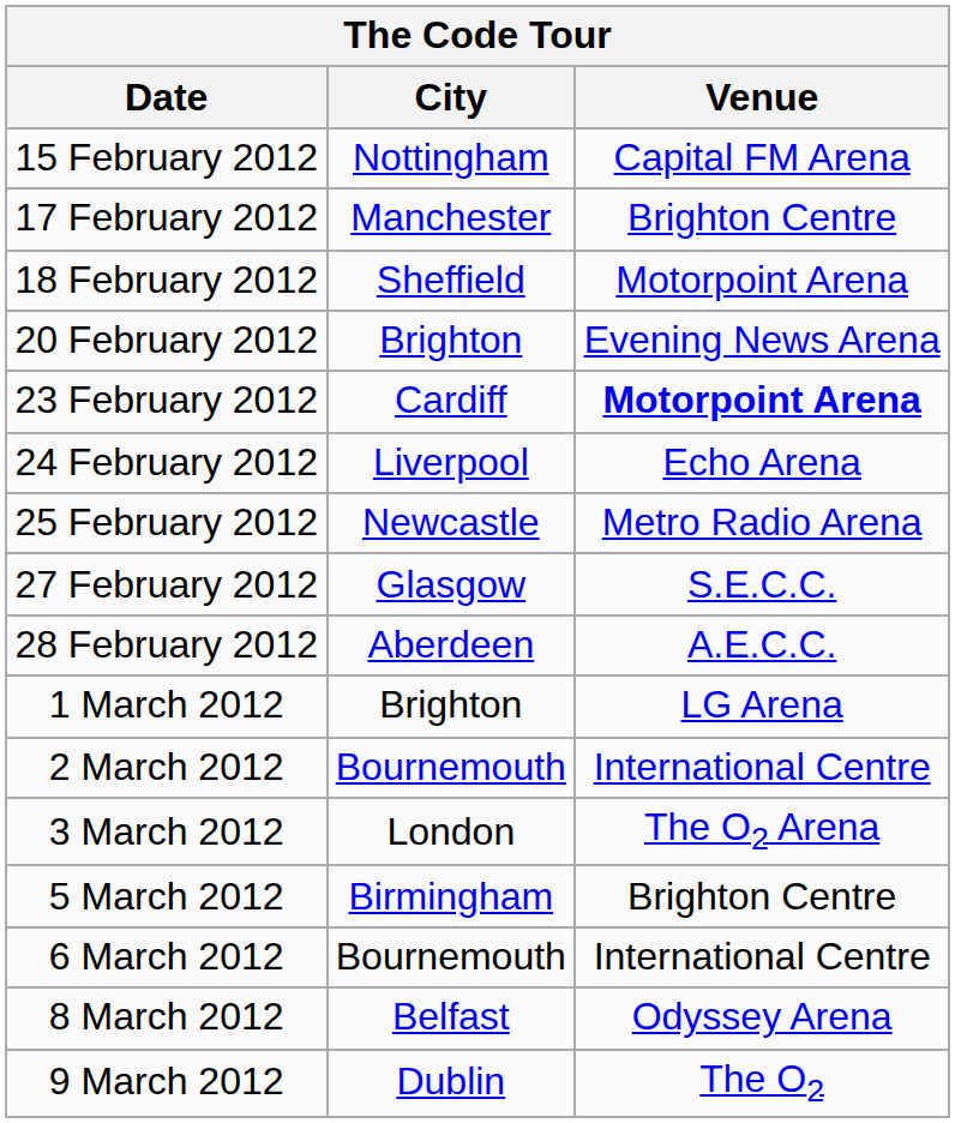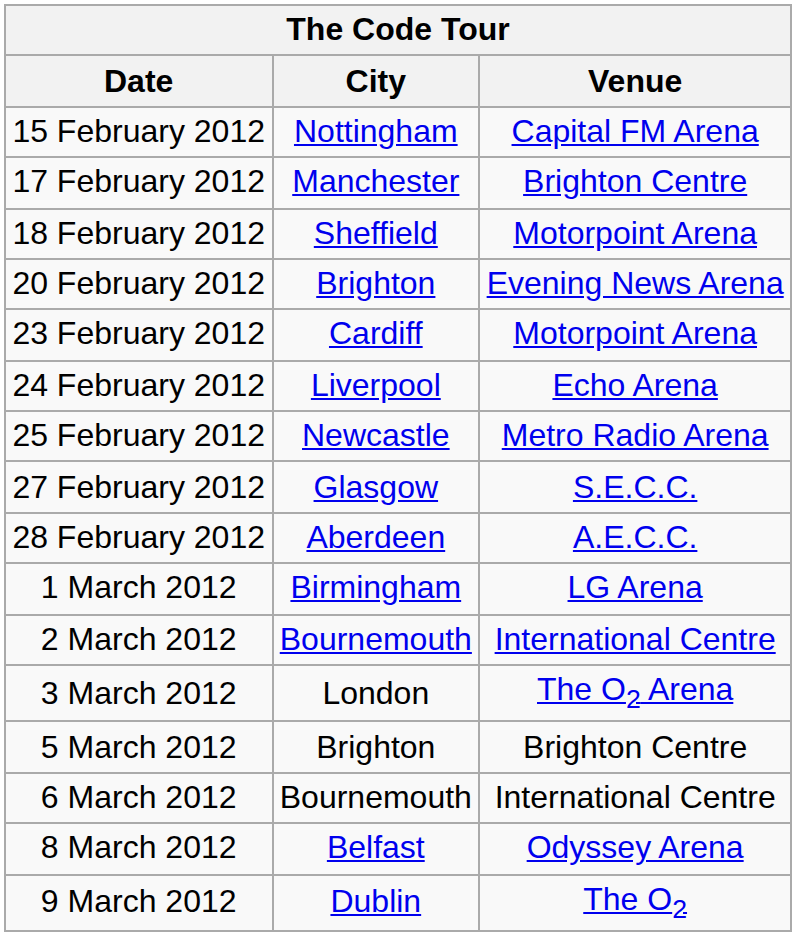 <table class="wikitable collapsible collapsed" style="text-align:center;">
 <tr>
 <th colspan=4>The Code Tour</th>
 </tr>
 <tr>
 <th>Date</th>
 <th>City</th>
 <th>Venue</th>
 </tr>
 <tr>
 <td>15 February 2012</td>
 <td><a href='#'>Nottingham</a></td>
 <td><a href='#'>Capital FM Arena</a></td>
 </tr>
 <tr>
 <td>17 February 2012</td>
 <td><a href='#'>Manchester</a></td>
 <td><a href='#'>Brighton Centre</a></td>
 </tr>
 <tr>
 <td>18 February 2012</td>
 <td><a href='#'>Sheffield</a></td>
 <td><a href='#'>Motorpoint Arena</a></td>
 </tr>
 <tr>
 <td>20 February 2012</td>
 <td><a href='#'>Brighton</a></td>
 <td><a href='#'>Evening News Arena</a></td>
 </tr>
 <tr>
 <td>23 February 2012</td>
 <td><a href='#'>Cardiff</a></td>
-<td><strong><a href='#'>Motorpoint Arena</a></strong></td>
+<td><a href='#'>Motorpoint Arena</a></td>
 </tr>
 <tr>
 <td>24 February 2012</td>
 <td><a href='#'>Liverpool</a></td>
 <td><a href='#'>Echo Arena</a></td>
 </tr>
 <tr>
 <td>25 February 2012</td>
 <td><a href='#'>Newcastle</a></td>
 <td><a href='#'>Metro Radio Arena</a></td>
 </tr>
 <tr>
 <td>27 February 2012</td>
 <td><a href='#'>Glasgow</a></td>
 <td><a href='#'>S.E.C.C.</a></td>
 </tr>
 <tr>
 <td>28 February 2012</td>
 <td><a href='#'>Aberdeen</a></td>
 <td><a href='#'>A.E.C.C.</a></td>
 </tr>
 <tr>
 <td>1 March 2012</td>
-<td>Brighton</td>
+<td><a href='#'>Birmingham</a></td>
 <td><a href='#'>LG Arena</a></td>
 </tr>
 <tr>
 <td>2 March 2012</td>
 <td><a href='#'>Bournemouth</a></td>
 <td><a href='#'>International Centre</a></td>
 </tr>
 <tr>
 <td>3 March 2012</td>
 <td>London</td>
 <td><a href='#'>The O<sub>2</sub> Arena</a></td>
 </tr>
 <tr>
 <td>5 March 2012</td>
-<td><a href='#'>Birmingham</a></td>
+<td>Brighton</td>
 <td>Brighton Centre</td>
 </tr>
 <tr>
 <td>6 March 2012</td>
 <td>Bournemouth</td>
 <td>International Centre</td>
 </tr>
 <tr>
 <td>8 March 2012</td>
 <td><a href='#'>Belfast</a></td>
 <td><a href='#'>Odyssey Arena</a></td>
 </tr>
 <tr>
 <td>9 March 2012</td>
 <td><a href='#'>Dublin</a></td>
 <td><a href='#'>The O<sub>2</sub></a></td>
 </tr>
 </table>
